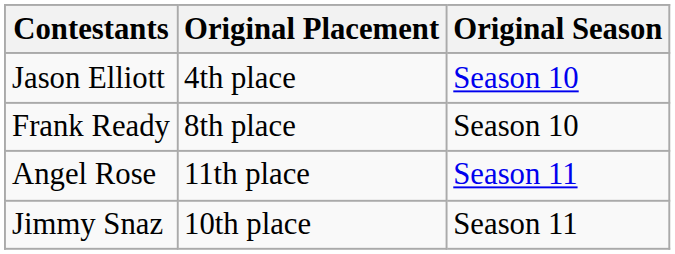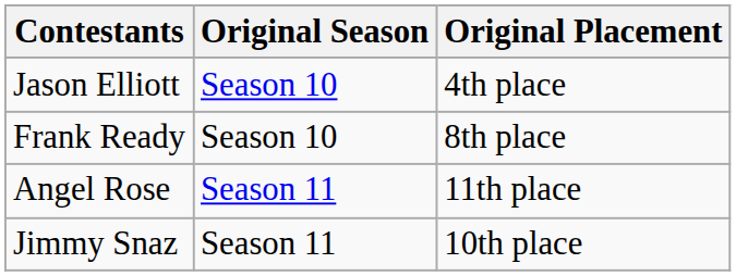 <table class="wikitable">
 <tr>
 <th>Contestants</th>
+<th>Original Season</th>
 <th>Original Placement</th>
-<th>Original Season</th>
 </tr>
 <tr>
 <td>Jason Elliott</td>
+<td><a href='#'>Season 10</a></td>
 <td>4th place</td>
-<td><a href='#'>Season 10</a></td>
 </tr>
 <tr>
 <td>Frank Ready</td>
+<td>Season 10</td>
 <td>8th place</td>
-<td>Season 10</td>
 </tr>
 <tr>
 <td>Angel Rose</td>
+<td><a href='#'>Season 11</a></td>
 <td>11th place</td>
-<td><a href='#'>Season 11</a></td>
 </tr>
 <tr>
 <td>Jimmy Snaz</td>
+<td>Season 11</td>
 <td>10th place</td>
-<td>Season 11</td>
 </tr>
 </table>
